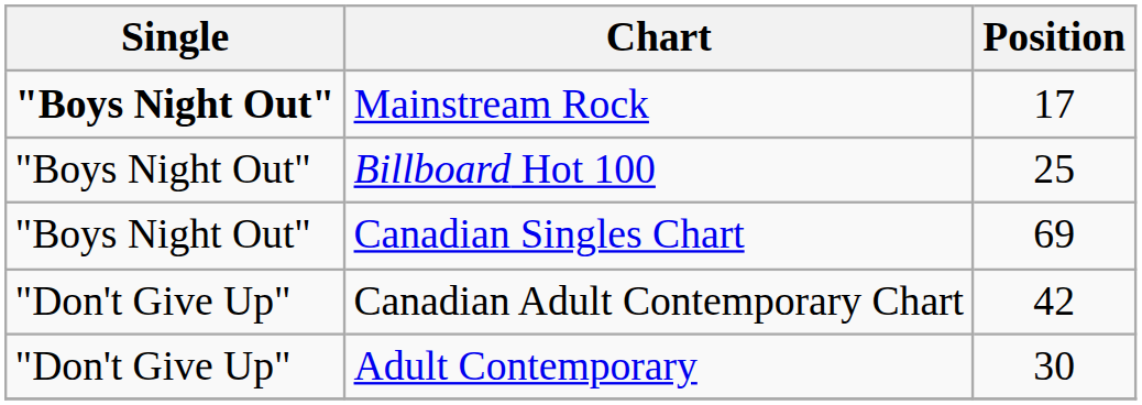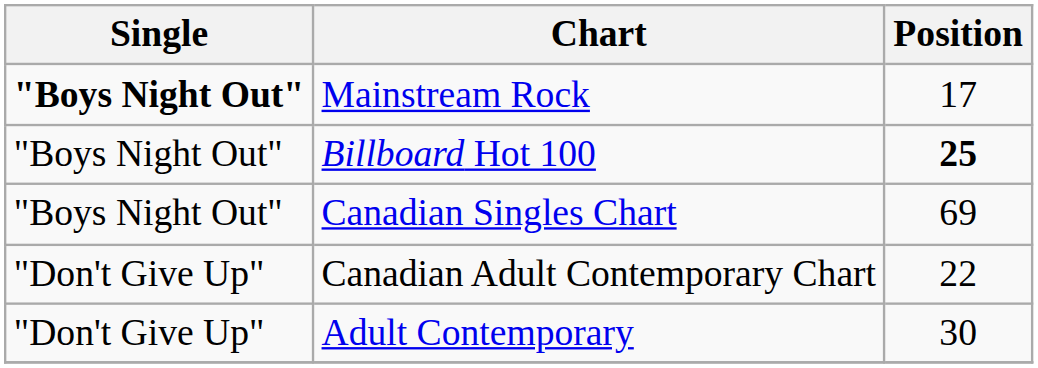 <table class="wikitable">
 <tr>
 <th>Single</th>
 <th>Chart</th>
 <th>Position</th>
 </tr>
 <tr>
 <td><strong>"Boys Night Out"</strong></td>
 <td><a href='#'>Mainstream Rock</a></td>
 <td align="center">17</td>
 </tr>
 <tr>
 <td>"Boys Night Out"</td>
 <td><a href='#'><em>Billboard</em> Hot 100</a></td>
-<td align="center">25</td>
+<td align="center"><strong>25</strong></td>
 </tr>
 <tr>
 <td>"Boys Night Out"</td>
 <td><a href='#'>Canadian Singles Chart</a></td>
 <td align="center">69</td>
 </tr>
 <tr>
 <td>"Don't Give Up"</td>
 <td>Canadian Adult Contemporary Chart</td>
-<td align="center">42</td>
+<td align="center">22</td>
 </tr>
 <tr>
 <td>"Don't Give Up"</td>
 <td><a href='#'>Adult Contemporary</a></td>
 <td align="center">30</td>
 </tr>
 <tr>
 </tr>
 </table>
